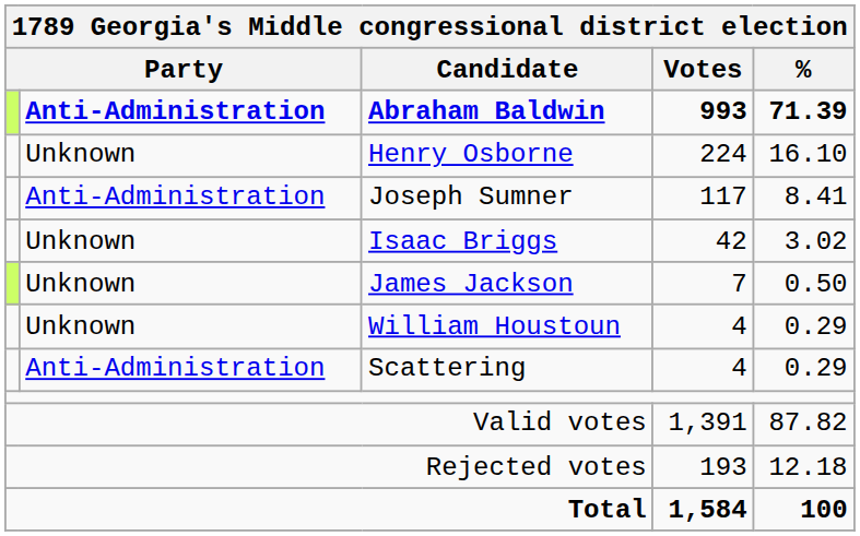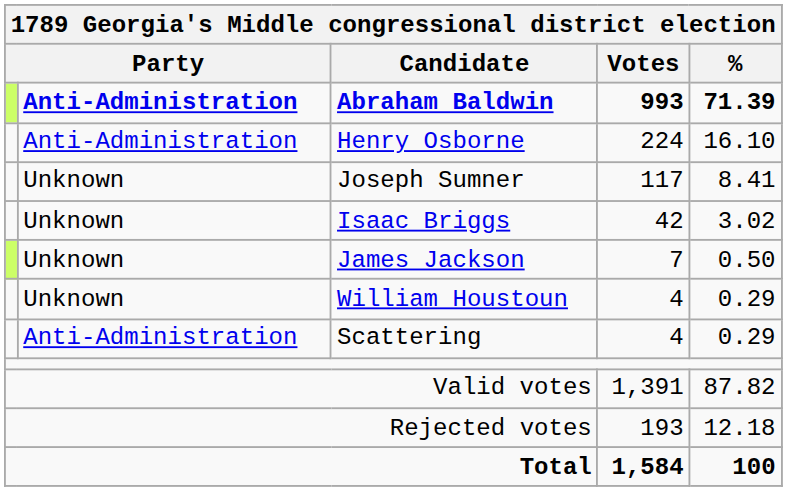 <table class=wikitable style=text-align:right>
 <tr>
 <th colspan="5">1789 Georgia's Middle congressional district election</th>
 </tr>
 <tr>
 <th colspan=2>Party</th>
 <th>Candidate</th>
 <th>Votes</th>
 <th>%</th>
 </tr>
 <tr>
 <td bgcolor=#CCFF66></td>
 <td align=left><strong><a href='#'>Anti-Administration</a></strong></td>
 <td align=left><strong><a href='#'>Abraham Baldwin</a></strong></td>
 <td><strong>993</strong></td>
 <td><strong>71.39</strong></td>
 </tr>
 <tr>
 <td></td>
-<td align=left>Unknown</td>
+<td align=left><a href='#'>Anti-Administration</a></td>
 <td align=left><a href='#'>Henry Osborne</a></td>
 <td>224</td>
 <td>16.10</td>
 </tr>
 <tr>
 <td></td>
-<td align=left><a href='#'>Anti-Administration</a></td>
+<td align=left>Unknown</td>
 <td align=left>Joseph Sumner</td>
 <td>117</td>
 <td>8.41</td>
 </tr>
 <tr>
 <td></td>
 <td align=left>Unknown</td>
 <td align=left><a href='#'>Isaac Briggs</a></td>
 <td>42</td>
 <td>3.02</td>
 </tr>
 <tr>
 <td bgcolor=#CCFF66></td>
 <td align=left>Unknown</td>
 <td align=left><a href='#'>James Jackson</a></td>
 <td>7</td>
 <td>0.50</td>
 </tr>
 <tr>
 <td></td>
 <td align=left>Unknown</td>
 <td align=left><a href='#'>William Houstoun</a></td>
 <td>4</td>
 <td>0.29</td>
 </tr>
 <tr>
 <td></td>
 <td align=left><a href='#'>Anti-Administration</a></td>
 <td align=left>Scattering</td>
 <td>4</td>
 <td>0.29</td>
 </tr>
 <tr>
 <td colspan=12></td>
 </tr>
 <tr>
 <td colspan=3>Valid votes</td>
 <td>1,391</td>
 <td>87.82</td>
 </tr>
 <tr>
 <td colspan=3>Rejected votes</td>
 <td>193</td>
 <td>12.18</td>
 </tr>
 <tr>
 <td colspan=3><strong>Total</strong></td>
 <td><strong>1,584</strong></td>
 <td><strong>100</strong></td>
 </tr>
 </table>
